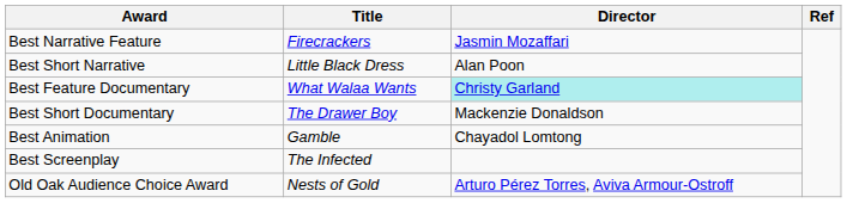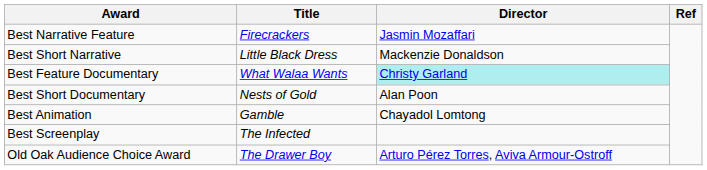 <table class="wikitable" width=100%>
 <tr>
 <th>Award</th>
 <th>Title</th>
 <th>Director</th>
 <th>Ref</th>
 </tr>
 <tr>
 <td>Best Narrative Feature</td>
 <td><em><a href='#'>Firecrackers</a></em></td>
 <td><a href='#'>Jasmin Mozaffari</a></td>
 <td rowspan=7></td>
 </tr>
 <tr>
 <td>Best Short Narrative</td>
 <td><em>Little Black Dress</em></td>
-<td>Alan Poon</td>
+<td>Mackenzie Donaldson</td>
 </tr>
 <tr>
 <td>Best Feature Documentary</td>
 <td><em><a href='#'>What Walaa Wants</a></em></td>
 <td style="background: paleturquoise;"><a href='#'>Christy Garland</a></td>
 </tr>
 <tr>
 <td>Best Short Documentary</td>
-<td><em><a href='#'>The Drawer Boy</a></em></td>
-<td>Mackenzie Donaldson</td>
+<td><em>Nests of Gold</em></td>
+<td>Alan Poon</td>
 </tr>
 <tr>
 <td>Best Animation</td>
 <td><em>Gamble</em></td>
 <td>Chayadol Lomtong</td>
 </tr>
 <tr>
 <td>Best Screenplay</td>
 <td><em>The Infected</em></td>
 <td></td>
 </tr>
 <tr>
 <td>Old Oak Audience Choice Award</td>
-<td><em>Nests of Gold</em></td>
+<td><em><a href='#'>The Drawer Boy</a></em></td>
 <td><a href='#'>Arturo Pérez Torres</a>, <a href='#'>Aviva Armour-Ostroff</a></td>
 </tr>
 </table>
